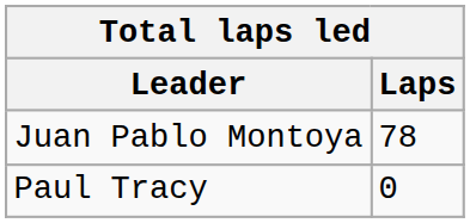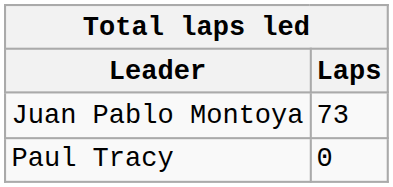 <table class="wikitable">
 <tr>
 <th colspan=2>Total laps led</th>
 </tr>
 <tr>
 <th>Leader</th>
 <th>Laps</th>
 </tr>
 <tr>
 <td>Juan Pablo Montoya</td>
-<td>78</td>
+<td>73</td>
 </tr>
 <tr>
 <td>Paul Tracy</td>
 <td>0</td>
 </tr>
 </table>
